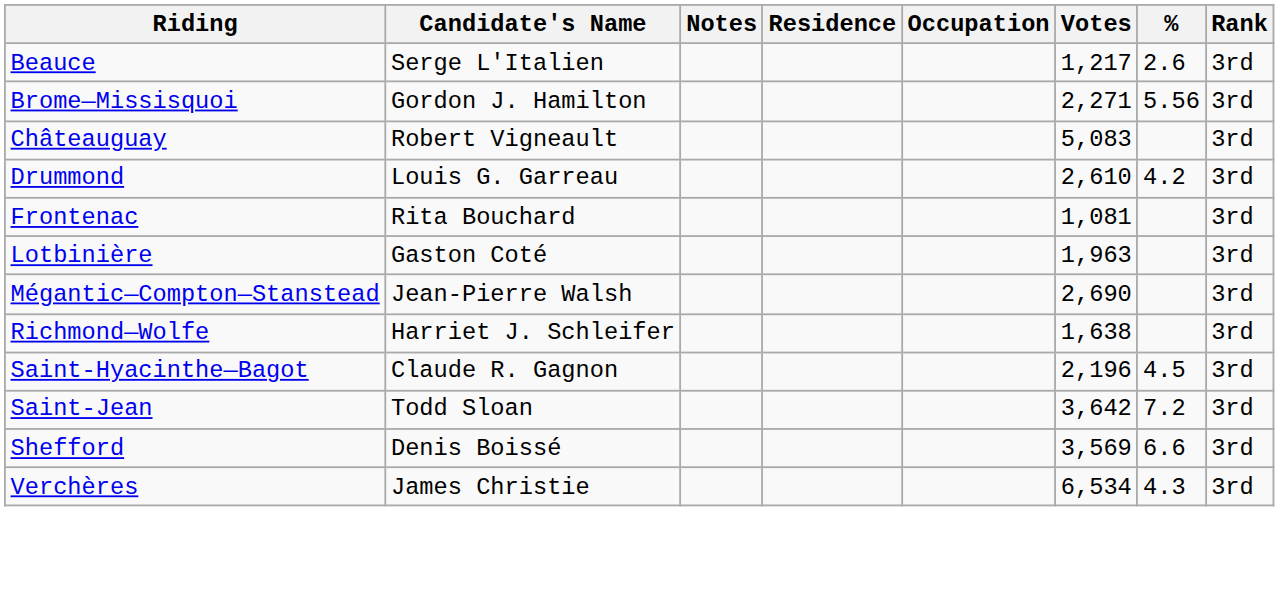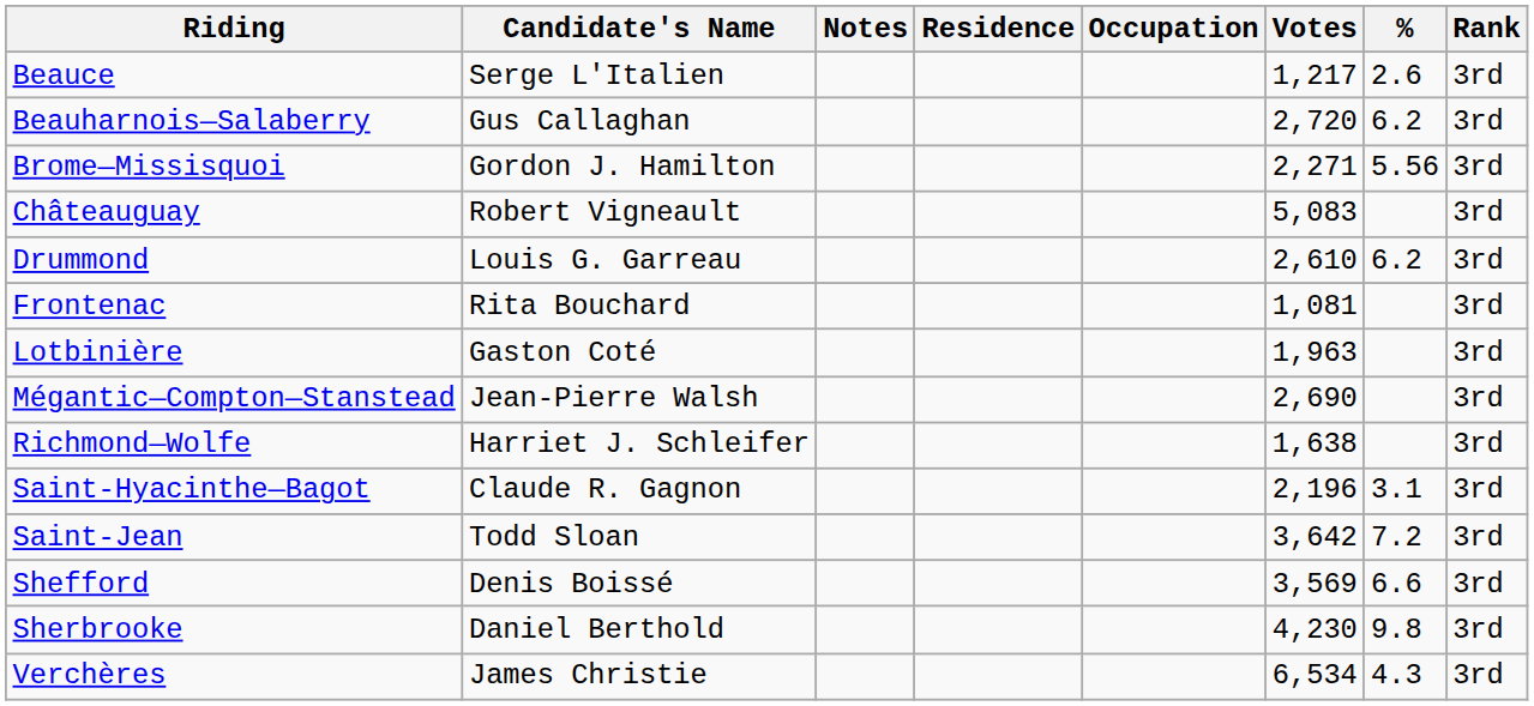 <table class="wikitable sortable">
 <tr>
 <th>Riding<br></th>
 <th>Candidate's Name</th>
 <th>Notes</th>
 <th>Residence</th>
 <th>Occupation</th>
 <th>Votes</th>
 <th>%</th>
 <th>Rank</th>
 </tr>
 <tr>
 <td><a href='#'>Beauce</a></td>
 <td>Serge L'Italien</td>
 <td></td>
 <td></td>
 <td></td>
 <td>1,217</td>
 <td>2.6</td>
+<td>3rd</td>
+</tr>
+<tr>
+<td><a href='#'>Beauharnois—Salaberry</a></td>
+<td>Gus Callaghan</td>
+<td></td>
+<td></td>
+<td></td>
+<td>2,720</td>
+<td>6.2</td>
 <td>3rd</td>
 </tr>
 <tr>
 <td><a href='#'>Brome—Missisquoi</a></td>
 <td>Gordon J. Hamilton</td>
 <td></td>
 <td></td>
 <td></td>
 <td>2,271</td>
 <td>5.56</td>
 <td>3rd</td>
 </tr>
 <tr>
 <td><a href='#'>Châteauguay</a></td>
 <td>Robert Vigneault</td>
 <td></td>
 <td></td>
 <td></td>
 <td>5,083</td>
 <td></td>
 <td>3rd</td>
 </tr>
 <tr>
 <td><a href='#'>Drummond</a></td>
 <td>Louis G. Garreau</td>
 <td></td>
 <td></td>
 <td></td>
 <td>2,610</td>
-<td>4.2</td>
+<td>6.2</td>
 <td>3rd</td>
 </tr>
 <tr>
 <td><a href='#'>Frontenac</a></td>
 <td>Rita Bouchard</td>
 <td></td>
 <td></td>
 <td></td>
 <td>1,081</td>
 <td></td>
 <td>3rd</td>
 </tr>
 <tr>
 <td><a href='#'>Lotbinière</a></td>
 <td>Gaston Coté</td>
 <td></td>
 <td></td>
 <td></td>
 <td>1,963</td>
 <td></td>
 <td>3rd</td>
 </tr>
 <tr>
 <td><a href='#'>Mégantic—Compton—Stanstead</a></td>
 <td>Jean-Pierre Walsh</td>
 <td></td>
 <td></td>
 <td></td>
 <td>2,690</td>
 <td></td>
 <td>3rd</td>
 </tr>
 <tr>
 <td><a href='#'>Richmond—Wolfe</a></td>
 <td>Harriet J. Schleifer</td>
 <td></td>
 <td></td>
 <td></td>
 <td>1,638</td>
 <td></td>
 <td>3rd</td>
 </tr>
 <tr>
 <td><a href='#'>Saint-Hyacinthe—Bagot</a></td>
 <td>Claude R. Gagnon</td>
 <td></td>
 <td></td>
 <td></td>
 <td>2,196</td>
-<td>4.5</td>
+<td>3.1</td>
 <td>3rd</td>
 </tr>
 <tr>
 <td><a href='#'>Saint-Jean</a></td>
 <td>Todd Sloan</td>
 <td></td>
 <td></td>
 <td></td>
 <td>3,642</td>
 <td>7.2</td>
 <td>3rd</td>
 </tr>
 <tr>
 <td><a href='#'>Shefford</a></td>
 <td>Denis Boissé</td>
 <td></td>
 <td></td>
 <td></td>
 <td>3,569</td>
 <td>6.6</td>
 <td>3rd</td>
 </tr>
 <tr>
+<td><a href='#'>Sherbrooke</a></td>
+<td>Daniel Berthold</td>
+<td></td>
+<td></td>
+<td></td>
+<td>4,230</td>
+<td>9.8</td>
+<td>3rd</td>
+</tr>
+<tr>
 <td><a href='#'>Verchères</a></td>
 <td>James Christie</td>
 <td></td>
 <td></td>
 <td></td>
 <td>6,534</td>
 <td>4.3</td>
 <td>3rd</td>
 </tr>
 </table>
